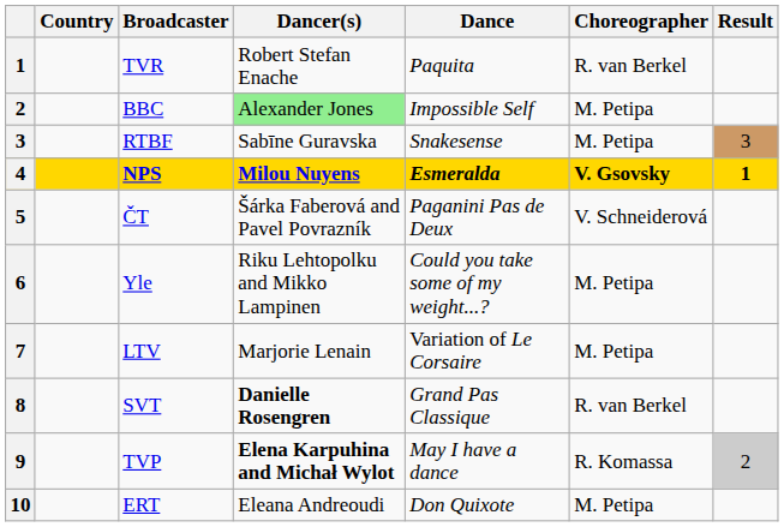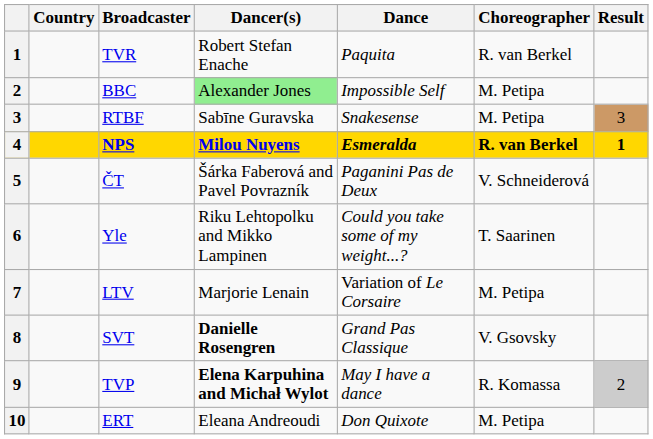 <table class="wikitable sortable plainrowheaders">
 <tr>
 <th scope="col"></th>
 <th scope="col">Country</th>
 <th scope="col">Broadcaster</th>
 <th scope="col">Dancer(s)</th>
 <th scope="col">Dance</th>
 <th scope="col">Choreographer</th>
 <th scope="col">Result</th>
 </tr>
 <tr>
 <th scope="row" style="text-align:center;">1</th>
 <td></td>
 <td><a href='#'>TVR</a></td>
 <td>Robert Stefan Enache</td>
 <td><em>Paquita</em></td>
 <td>R. van Berkel</td>
 <td></td>
 </tr>
 <tr>
 <th scope="row" style="text-align:center;">2</th>
 <td></td>
 <td><a href='#'>BBC</a></td>
 <td style="background: lightgreen;">Alexander Jones</td>
 <td><em>Impossible Self</em></td>
 <td>M. Petipa</td>
 <td></td>
 </tr>
 <tr>
 <th scope="row" style="text-align:center;">3</th>
 <td></td>
 <td><a href='#'>RTBF</a></td>
 <td>Sabīne Guravska</td>
 <td><em>Snakesense</em></td>
 <td>M. Petipa</td>
 <td style="text-align:center; background-color:#C96;">3</td>
 </tr>
 <tr style="font-weight:bold; background:gold;">
 <th scope="row" style="text-align:center;">4</th>
 <td></td>
 <td><a href='#'>NPS</a></td>
 <td><a href='#'>Milou Nuyens</a></td>
 <td><em>Esmeralda</em></td>
-<td>V. Gsovsky</td>
+<td>R. van Berkel</td>
 <td style="text-align:center;">1</td>
 </tr>
 <tr>
 <th scope="row" style="text-align:center;">5</th>
 <td></td>
 <td><a href='#'>ČT</a></td>
 <td>Šárka Faberová and Pavel Povrazník</td>
 <td><em>Paganini Pas de Deux</em></td>
 <td>V. Schneiderová</td>
 <td></td>
 </tr>
 <tr>
 <th scope="row" style="text-align:center;">6</th>
 <td></td>
 <td><a href='#'>Yle</a></td>
 <td>Riku Lehtopolku and Mikko Lampinen</td>
 <td><em>Could you take some of my weight...?</em></td>
-<td>M. Petipa</td>
+<td>T. Saarinen</td>
 <td></td>
 </tr>
 <tr>
 <th scope="row" style="text-align:center;">7</th>
 <td></td>
 <td><a href='#'>LTV</a></td>
 <td>Marjorie Lenain</td>
 <td>Variation of <em>Le Corsaire</em></td>
 <td>M. Petipa</td>
 <td></td>
 </tr>
 <tr>
 <th scope="row" style="text-align:center;">8</th>
 <td></td>
 <td><a href='#'>SVT</a></td>
 <td><strong>Danielle Rosengren</strong></td>
 <td><em>Grand Pas Classique</em></td>
-<td>R. van Berkel</td>
+<td>V. Gsovsky</td>
 <td></td>
 </tr>
 <tr>
 <th scope="row" style="text-align:center;">9</th>
 <td></td>
 <td><a href='#'>TVP</a></td>
 <td><strong>Elena Karpuhina and Michał Wylot</strong></td>
 <td><em>May I have a dance</em></td>
 <td>R. Komassa</td>
 <td style="text-align:center; background-color:#CCC;">2</td>
 </tr>
 <tr>
 <th scope="row" style="text-align:center;">10</th>
 <td></td>
 <td><a href='#'>ERT</a></td>
 <td>Eleana Andreoudi</td>
 <td><em>Don Quixote</em></td>
 <td>M. Petipa</td>
 <td></td>
 </tr>
 </table>
